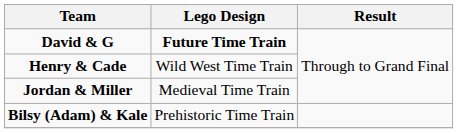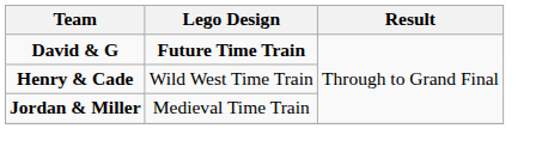 <table class="wikitable" style="text-align:center">
 <tr valign="top">
 <th>Team</th>
 <th>Lego Design</th>
 <th>Result</th>
 </tr>
 <tr>
 <td><strong>David & G</strong></td>
 <td><strong>Future Time Train</strong></td>
 <td rowspan=3>Through to Grand Final</td>
 </tr>
 <tr>
 <td><strong>Henry & Cade</strong></td>
 <td>Wild West Time Train</td>
 </tr>
 <tr>
 <td><strong>Jordan & Miller</strong></td>
 <td>Medieval Time Train</td>
 </tr>
 <tr>
-<td><strong>Bilsy (Adam) & Kale</strong></td>
-<td>Prehistoric Time Train</td>
-<td></td>
-</tr>
-<tr>
 </tr>
 </table>
